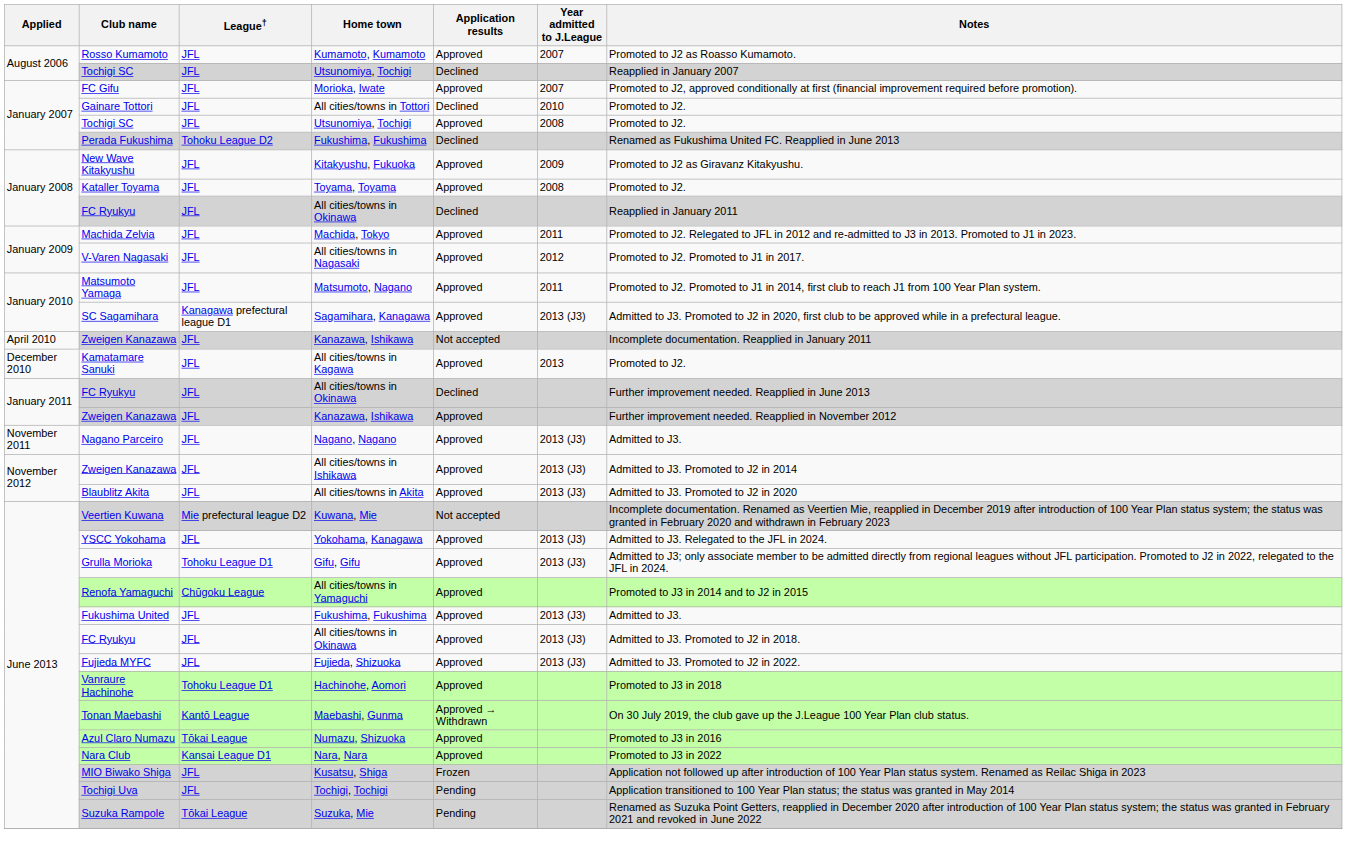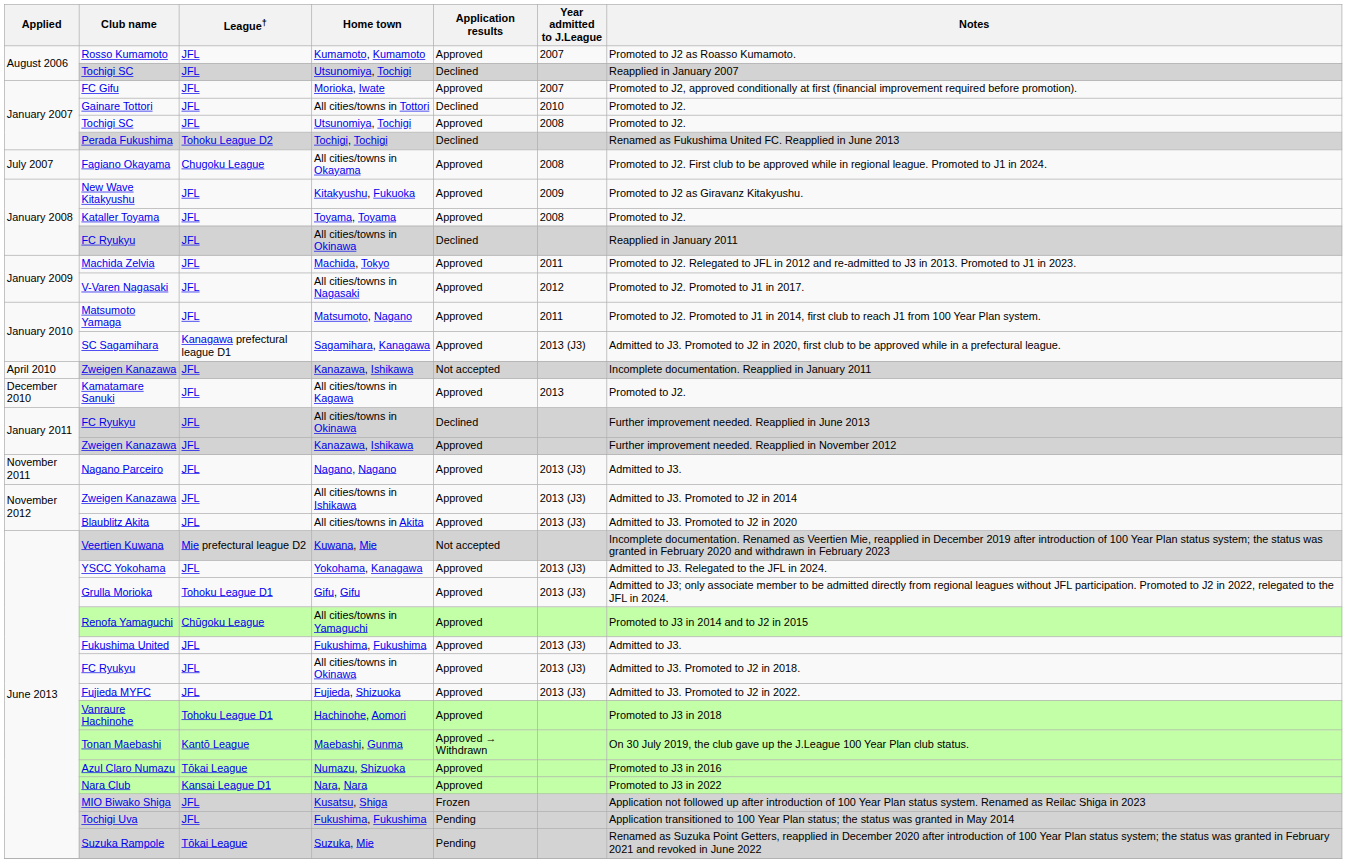 <table class="wikitable">
 <tr>
 <th>Applied</th>
 <th>Club name</th>
 <th>League<sup>†</sup></th>
 <th>Home town</th>
 <th>Application<br>results</th>
 <th>Year admitted<br>to J.League</th>
 <th>Notes</th>
 </tr>
 <tr>
 <td rowspan=2>August 2006</td>
 <td><a href='#'>Rosso Kumamoto</a></td>
 <td><a href='#'>JFL</a></td>
 <td><a href='#'>Kumamoto</a>, <a href='#'>Kumamoto</a></td>
 <td>Approved</td>
 <td>2007</td>
 <td>Promoted to J2 as Roasso Kumamoto.</td>
 </tr>
 <tr bgcolor="D3D3D3">
 <td><a href='#'>Tochigi SC</a></td>
 <td><a href='#'>JFL</a></td>
 <td><a href='#'>Utsunomiya</a>, <a href='#'>Tochigi</a></td>
 <td>Declined</td>
 <td></td>
 <td>Reapplied in January 2007</td>
 </tr>
 <tr>
 <td rowspan=4>January 2007</td>
 <td><a href='#'>FC Gifu</a></td>
 <td><a href='#'>JFL</a></td>
 <td><a href='#'>Morioka</a>, <a href='#'>Iwate</a></td>
 <td>Approved</td>
 <td>2007</td>
 <td>Promoted to J2, approved conditionally at first (financial improvement required before promotion).</td>
 </tr>
 <tr>
 <td><a href='#'>Gainare Tottori</a></td>
 <td><a href='#'>JFL</a></td>
 <td>All cities/towns in <a href='#'>Tottori</a></td>
 <td>Declined</td>
 <td>2010</td>
 <td>Promoted to J2.</td>
 </tr>
 <tr>
 <td><a href='#'>Tochigi SC</a></td>
 <td><a href='#'>JFL</a></td>
 <td><a href='#'>Utsunomiya</a>, <a href='#'>Tochigi</a></td>
 <td>Approved</td>
 <td>2008</td>
 <td>Promoted to J2.</td>
 </tr>
 <tr bgcolor="D3D3D3">
 <td><a href='#'>Perada Fukushima</a></td>
 <td><a href='#'>Tohoku League D2</a></td>
-<td><a href='#'>Fukushima</a>, <a href='#'>Fukushima</a></td>
+<td><a href='#'>Tochigi</a>, <a href='#'>Tochigi</a></td>
 <td>Declined</td>
 <td></td>
 <td>Renamed as Fukushima United FC. Reapplied in June 2013</td>
+</tr>
+<tr>
+<td>July 2007</td>
+<td><a href='#'>Fagiano Okayama</a></td>
+<td><a href='#'>Chugoku League</a></td>
+<td>All cities/towns in <a href='#'>Okayama</a></td>
+<td>Approved</td>
+<td>2008</td>
+<td>Promoted to J2. First club to be approved while in regional league. Promoted to J1 in 2024.</td>
 </tr>
 <tr>
 <td rowspan=3>January 2008</td>
 <td><a href='#'>New Wave Kitakyushu</a></td>
 <td><a href='#'>JFL</a></td>
 <td><a href='#'>Kitakyushu</a>, <a href='#'>Fukuoka</a></td>
 <td>Approved</td>
 <td>2009</td>
 <td>Promoted to J2 as Giravanz Kitakyushu.</td>
 </tr>
 <tr>
 <td><a href='#'>Kataller Toyama</a></td>
 <td><a href='#'>JFL</a></td>
 <td><a href='#'>Toyama</a>, <a href='#'>Toyama</a></td>
 <td>Approved</td>
 <td>2008</td>
 <td>Promoted to J2.</td>
 </tr>
 <tr bgcolor="D3D3D3">
 <td><a href='#'>FC Ryukyu</a></td>
 <td><a href='#'>JFL</a></td>
 <td>All cities/towns in <a href='#'>Okinawa</a></td>
 <td>Declined</td>
 <td></td>
 <td>Reapplied in January 2011</td>
 </tr>
 <tr>
 <td rowspan=2>January 2009</td>
 <td><a href='#'>Machida Zelvia</a></td>
 <td><a href='#'>JFL</a></td>
 <td><a href='#'>Machida</a>, <a href='#'>Tokyo</a></td>
 <td>Approved</td>
 <td>2011</td>
 <td>Promoted to J2. Relegated to JFL in 2012 and re-admitted to J3 in 2013. Promoted to J1 in 2023.</td>
 </tr>
 <tr>
 <td><a href='#'>V-Varen Nagasaki</a></td>
 <td><a href='#'>JFL</a></td>
 <td>All cities/towns in <a href='#'>Nagasaki</a></td>
 <td>Approved</td>
 <td>2012</td>
 <td>Promoted to J2. Promoted to J1 in 2017.</td>
 </tr>
 <tr>
 <td rowspan=2>January 2010</td>
 <td><a href='#'>Matsumoto Yamaga</a></td>
 <td><a href='#'>JFL</a></td>
 <td><a href='#'>Matsumoto</a>, <a href='#'>Nagano</a></td>
 <td>Approved</td>
 <td>2011</td>
 <td>Promoted to J2. Promoted to J1 in 2014, first club to reach J1 from 100 Year Plan system.</td>
 </tr>
 <tr>
 <td><a href='#'>SC Sagamihara</a></td>
 <td><a href='#'>Kanagawa</a> prefectural league D1</td>
 <td><a href='#'>Sagamihara</a>, <a href='#'>Kanagawa</a></td>
 <td>Approved</td>
 <td>2013 (J3)</td>
 <td>Admitted to J3. Promoted to J2 in 2020, first club to be approved while in a prefectural league.</td>
 </tr>
 <tr>
 <td>April 2010</td>
 <td bgcolor="D3D3D3"><a href='#'>Zweigen Kanazawa</a></td>
 <td bgcolor="D3D3D3"><a href='#'>JFL</a></td>
 <td bgcolor="D3D3D3"><a href='#'>Kanazawa</a>, <a href='#'>Ishikawa</a></td>
 <td bgcolor="D3D3D3">Not accepted</td>
 <td bgcolor="D3D3D3"></td>
 <td bgcolor="D3D3D3">Incomplete documentation. Reapplied in January 2011</td>
 </tr>
 <tr>
 <td>December 2010</td>
 <td><a href='#'>Kamatamare Sanuki</a></td>
 <td><a href='#'>JFL</a></td>
 <td>All cities/towns in <a href='#'>Kagawa</a></td>
 <td>Approved</td>
 <td>2013</td>
 <td>Promoted to J2.</td>
 </tr>
 <tr>
 <td rowspan=2>January 2011</td>
 <td bgcolor="D3D3D3"><a href='#'>FC Ryukyu</a></td>
 <td bgcolor="D3D3D3"><a href='#'>JFL</a></td>
 <td bgcolor="D3D3D3">All cities/towns in <a href='#'>Okinawa</a></td>
 <td bgcolor="D3D3D3">Declined</td>
 <td bgcolor="D3D3D3"></td>
 <td bgcolor="D3D3D3">Further improvement needed. Reapplied in June 2013</td>
 </tr>
 <tr bgcolor="D3D3D3">
 <td><a href='#'>Zweigen Kanazawa</a></td>
 <td><a href='#'>JFL</a></td>
 <td><a href='#'>Kanazawa</a>, <a href='#'>Ishikawa</a></td>
 <td>Approved</td>
 <td></td>
 <td>Further improvement needed. Reapplied in November 2012</td>
 </tr>
 <tr>
 <td>November 2011</td>
 <td><a href='#'>Nagano Parceiro</a></td>
 <td><a href='#'>JFL</a></td>
 <td><a href='#'>Nagano</a>, <a href='#'>Nagano</a></td>
 <td>Approved</td>
 <td>2013 (J3)</td>
 <td>Admitted to J3.</td>
 </tr>
 <tr>
 <td rowspan=2>November 2012</td>
 <td><a href='#'>Zweigen Kanazawa</a></td>
 <td><a href='#'>JFL</a></td>
 <td>All cities/towns in <a href='#'>Ishikawa</a></td>
 <td>Approved</td>
 <td>2013 (J3)</td>
 <td>Admitted to J3. Promoted to J2 in 2014</td>
 </tr>
 <tr>
 <td><a href='#'>Blaublitz Akita</a></td>
 <td><a href='#'>JFL</a></td>
 <td>All cities/towns in <a href='#'>Akita</a></td>
 <td>Approved</td>
 <td>2013 (J3)</td>
 <td>Admitted to J3. Promoted to J2 in 2020</td>
 </tr>
 <tr>
 <td rowspan=14>June 2013</td>
 <td bgcolor="D3D3D3"><a href='#'>Veertien Kuwana</a></td>
 <td bgcolor="D3D3D3"><a href='#'>Mie</a> prefectural league D2</td>
 <td bgcolor="D3D3D3"><a href='#'>Kuwana</a>, <a href='#'>Mie</a></td>
 <td bgcolor="D3D3D3">Not accepted</td>
 <td bgcolor="D3D3D3"></td>
 <td bgcolor="D3D3D3">Incomplete documentation. Renamed as Veertien Mie, reapplied in December 2019 after introduction of 100 Year Plan status system; the status was granted in February 2020 and withdrawn in February 2023</td>
 </tr>
 <tr>
 <td><a href='#'>YSCC Yokohama</a></td>
 <td><a href='#'>JFL</a></td>
 <td><a href='#'>Yokohama</a>, <a href='#'>Kanagawa</a></td>
 <td>Approved</td>
 <td>2013 (J3)</td>
 <td>Admitted to J3. Relegated to the JFL in 2024.</td>
 </tr>
 <tr>
 <td><a href='#'>Grulla Morioka</a></td>
 <td><a href='#'>Tohoku League D1</a></td>
 <td><a href='#'>Gifu</a>, <a href='#'>Gifu</a></td>
 <td>Approved</td>
 <td>2013 (J3)</td>
 <td>Admitted to J3; only associate member to be admitted directly from regional leagues without JFL participation. Promoted to J2 in 2022, relegated to the JFL in 2024.</td>
 </tr>
 <tr bgcolor="C3FFA6">
 <td><a href='#'>Renofa Yamaguchi</a></td>
 <td><a href='#'>Chūgoku League</a></td>
 <td>All cities/towns in <a href='#'>Yamaguchi</a></td>
 <td>Approved</td>
 <td></td>
 <td>Promoted to J3 in 2014 and to J2 in 2015</td>
 </tr>
 <tr>
 <td><a href='#'>Fukushima United</a></td>
 <td><a href='#'>JFL</a></td>
 <td><a href='#'>Fukushima</a>, <a href='#'>Fukushima</a></td>
 <td>Approved</td>
 <td>2013 (J3)</td>
 <td>Admitted to J3.</td>
 </tr>
 <tr>
 <td><a href='#'>FC Ryukyu</a></td>
 <td><a href='#'>JFL</a></td>
 <td>All cities/towns in <a href='#'>Okinawa</a></td>
 <td>Approved</td>
 <td>2013 (J3)</td>
 <td>Admitted to J3. Promoted to J2 in 2018.</td>
 </tr>
 <tr>
 <td><a href='#'>Fujieda MYFC</a></td>
 <td><a href='#'>JFL</a></td>
 <td><a href='#'>Fujieda</a>, <a href='#'>Shizuoka</a></td>
 <td>Approved</td>
 <td>2013 (J3)</td>
 <td>Admitted to J3. Promoted to J2 in 2022.</td>
 </tr>
 <tr bgcolor="C3FFA6">
 <td><a href='#'>Vanraure Hachinohe</a></td>
 <td><a href='#'>Tohoku League D1</a></td>
 <td><a href='#'>Hachinohe</a>, <a href='#'>Aomori</a></td>
 <td>Approved</td>
 <td></td>
 <td>Promoted to J3 in 2018</td>
 </tr>
 <tr bgcolor="C3FFA6">
 <td><a href='#'>Tonan Maebashi</a></td>
 <td><a href='#'>Kantō League</a></td>
 <td><a href='#'>Maebashi</a>, <a href='#'>Gunma</a></td>
 <td>Approved → Withdrawn</td>
 <td></td>
 <td>On 30 July 2019, the club gave up the J.League 100 Year Plan club status.</td>
 </tr>
 <tr bgcolor="C3FFA6">
 <td><a href='#'>Azul Claro Numazu</a></td>
 <td><a href='#'>Tōkai League</a></td>
 <td><a href='#'>Numazu</a>, <a href='#'>Shizuoka</a></td>
 <td>Approved</td>
 <td></td>
 <td>Promoted to J3 in 2016</td>
 </tr>
 <tr bgcolor="C3FFA6">
 <td><a href='#'>Nara Club</a></td>
 <td><a href='#'>Kansai League D1</a></td>
 <td><a href='#'>Nara</a>, <a href='#'>Nara</a></td>
 <td>Approved</td>
 <td></td>
 <td>Promoted to J3 in 2022</td>
 </tr>
 <tr bgcolor="D3D3D3">
 <td><a href='#'>MIO Biwako Shiga</a></td>
 <td><a href='#'>JFL</a></td>
 <td><a href='#'>Kusatsu</a>, <a href='#'>Shiga</a></td>
 <td>Frozen</td>
 <td></td>
 <td>Application not followed up after introduction of 100 Year Plan status system. Renamed as Reilac Shiga in 2023</td>
 </tr>
 <tr bgcolor="D3D3D3">
 <td><a href='#'>Tochigi Uva</a></td>
 <td><a href='#'>JFL</a></td>
-<td><a href='#'>Tochigi</a>, <a href='#'>Tochigi</a></td>
+<td><a href='#'>Fukushima</a>, <a href='#'>Fukushima</a></td>
 <td>Pending</td>
 <td></td>
 <td>Application transitioned to 100 Year Plan status; the status was granted in May 2014</td>
 </tr>
 <tr bgcolor="D3D3D3">
 <td><a href='#'>Suzuka Rampole</a></td>
 <td><a href='#'>Tōkai League</a></td>
 <td><a href='#'>Suzuka</a>, <a href='#'>Mie</a></td>
 <td>Pending</td>
 <td></td>
 <td>Renamed as Suzuka Point Getters, reapplied in December 2020 after introduction of 100 Year Plan status system; the status was granted in February 2021 and revoked in June 2022</td>
 </tr>
 <tr>
 </tr>
 </table>
